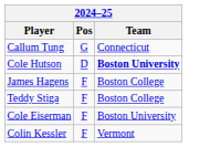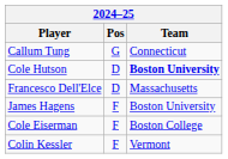 <table class="wikitable">
 <tr>
 <th colspan=3><a href='#'>2024–25</a></th>
 </tr>
 <tr>
 <th>Player</th>
 <th>Pos</th>
 <th>Team</th>
 </tr>
 <tr>
 <td><a href='#'>Callum Tung</a></td>
 <td align=center><a href='#'>G</a></td>
 <td><a href='#'>Connecticut</a></td>
 </tr>
 <tr>
 <td><a href='#'>Cole Hutson</a></td>
 <td align=center><a href='#'>D</a></td>
 <td><strong><a href='#'>Boston University</a></strong></td>
 </tr>
 <tr>
+<td><a href='#'>Francesco Dell'Elce</a></td>
+<td align=center><a href='#'>D</a></td>
+<td><a href='#'>Massachusetts</a></td>
+</tr>
+<tr>
 <td><a href='#'>James Hagens</a></td>
 <td align=center><a href='#'>F</a></td>
-<td><a href='#'>Boston College</a></td>
-</tr>
-<tr>
-<td><a href='#'>Teddy Stiga</a></td>
-<td align=center><a href='#'>F</a></td>
-<td><a href='#'>Boston College</a></td>
+<td><a href='#'>Boston University</a></td>
 </tr>
 <tr>
 <td><a href='#'>Cole Eiserman</a></td>
 <td align=center><a href='#'>F</a></td>
-<td><a href='#'>Boston University</a></td>
+<td><a href='#'>Boston College</a></td>
 </tr>
 <tr>
 <td><a href='#'>Colin Kessler</a></td>
 <td align=center><a href='#'>F</a></td>
 <td><a href='#'>Vermont</a></td>
 </tr>
 </table>
